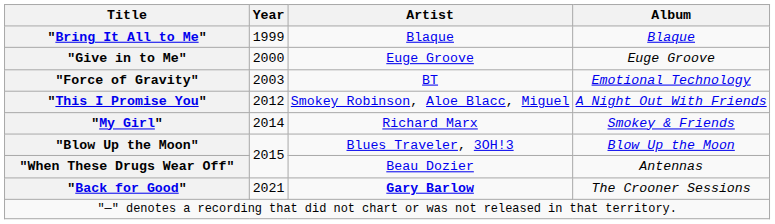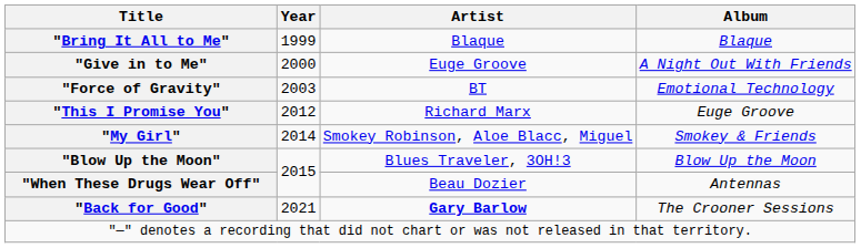 <table class="wikitable plainrowheaders" style="text-align:center;">
 <tr>
 <th scope="col" style="width:18em;">Title</th>
 <th scope="col">Year</th>
 <th>Artist</th>
 <th scope="col">Album</th>
 </tr>
 <tr>
 <th scope="row">"<a href='#'>Bring It All to Me</a>"</th>
 <td>1999</td>
 <td><a href='#'>Blaque</a></td>
 <td><em><a href='#'>Blaque</a></em></td>
 </tr>
 <tr>
 <th scope="row">"Give in to Me"</th>
 <td rowspan="1">2000</td>
 <td><a href='#'>Euge Groove</a></td>
-<td rowspan="1"><em>Euge Groove</em></td>
+<td><em><a href='#'>A Night Out With Friends</a></em></td>
 </tr>
 <tr>
 <th scope="row">"Force of Gravity"</th>
 <td rowspan="1">2003</td>
 <td><a href='#'>BT</a></td>
 <td><em><a href='#'>Emotional Technology</a></em></td>
 </tr>
 <tr>
 <th scope="row">"<a href='#'>This I Promise You</a>"</th>
 <td>2012</td>
-<td><a href='#'>Smokey Robinson</a>, <a href='#'>Aloe Blacc</a>, <a href='#'>Miguel</a></td>
-<td><em><a href='#'>A Night Out With Friends</a></em></td>
+<td><a href='#'>Richard Marx</a></td>
+<td rowspan="1"><em>Euge Groove</em></td>
 </tr>
 <tr>
 <th scope="row">"<a href='#'>My Girl</a>"</th>
 <td rowspan="1">2014</td>
-<td><a href='#'>Richard Marx</a></td>
+<td><a href='#'>Smokey Robinson</a>, <a href='#'>Aloe Blacc</a>, <a href='#'>Miguel</a></td>
 <td rowspan="1"><em><a href='#'>Smokey & Friends</a></em></td>
 </tr>
 <tr>
 <th scope="row">"Blow Up the Moon"</th>
 <td rowspan="2">2015</td>
 <td><a href='#'>Blues Traveler</a>, <a href='#'>3OH!3</a></td>
 <td rowspan="1"><em><a href='#'>Blow Up the Moon</a></em></td>
 </tr>
 <tr>
 <th scope="row">"When These Drugs Wear Off"</th>
 <td><a href='#'>Beau Dozier</a></td>
 <td rowspan="1"><em>Antennas</em></td>
 </tr>
 <tr>
 <th scope="row">"<a href='#'>Back for Good</a>"</th>
 <td>2021</td>
 <td><strong><a href='#'>Gary Barlow</a></strong></td>
 <td><em>The Crooner Sessions</em></td>
 </tr>
 <tr>
 <td colspan="6" style="font-size:90%">"—" denotes a recording that did not chart or was not released in that territory.</td>
 </tr>
 </table>
